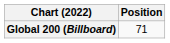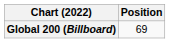 <table class="wikitable plainrowheaders" style="text-align:center">
 <tr>
 <th scope="col">Chart (2022)</th>
 <th scope="col">Position</th>
 </tr>
 <tr>
 <th scope="row">Global 200 (<em>Billboard</em>)</th>
-<td>71</td>
+<td>69</td>
 </tr>
 </table>
